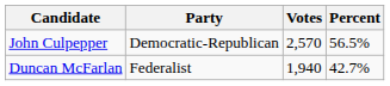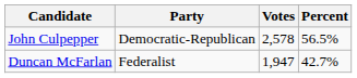 <table class=wikitable>
 <tr>
 <th>Candidate</th>
 <th>Party</th>
 <th>Votes</th>
 <th>Percent</th>
 </tr>
 <tr>
 <td><a href='#'>John Culpepper</a></td>
 <td>Democratic-Republican</td>
-<td>2,570</td>
+<td>2,578</td>
 <td>56.5%</td>
 </tr>
 <tr>
 <td><a href='#'>Duncan McFarlan</a></td>
 <td>Federalist</td>
-<td>1,940</td>
+<td>1,947</td>
 <td>42.7%</td>
 </tr>
 </table>
